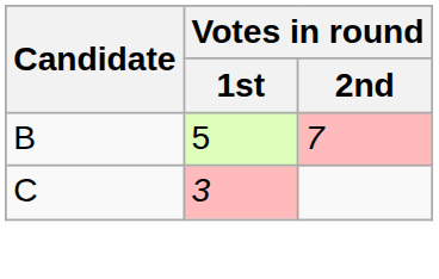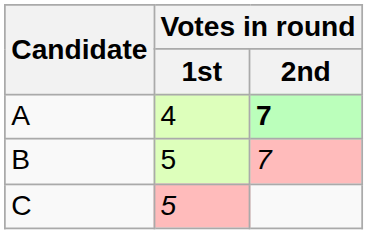 <table class="wikitable">
 <tr>
 <th rowspan=2>Candidate</th>
 <th colspan=2>Votes in round</th>
 </tr>
 <tr>
 <th>1st</th>
 <th>2nd</th>
 </tr>
 <tr>
+<td>A</td>
+<td bgcolor=#ddffbb>4</td>
+<td bgcolor=#bbffbb><strong>7</strong></td>
+</tr>
+<tr>
 <td>B</td>
 <td bgcolor=#ddffbb>5</td>
 <td bgcolor=#ffbbbb><em>7</em></td>
 </tr>
 <tr>
 <td>C</td>
-<td bgcolor=#ffbbbb><em>3</em></td>
+<td bgcolor=#ffbbbb><em>5</em></td>
 </tr>
 </table>
